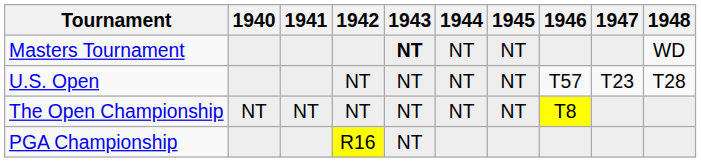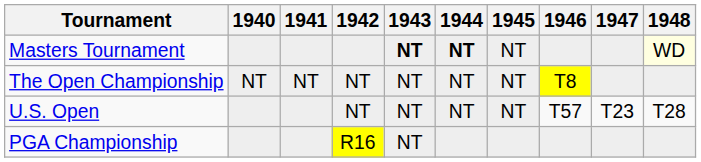 <table class="wikitable" style="font-size:95%;text-align:center;">
 <tr>
 <th>Tournament</th>
 <th>1940</th>
 <th>1941</th>
 <th>1942</th>
 <th>1943</th>
 <th>1944</th>
 <th>1945</th>
 <th>1946</th>
 <th>1947</th>
 <th>1948</th>
 </tr>
 <tr>
 <td align=left><a href='#'>Masters Tournament</a></td>
 <td style="background:#eeeeee;"></td>
 <td style="background:#eeeeee;"></td>
 <td style="background:#eeeeee;"></td>
 <td style="background:#eeeeee;"><strong>NT</strong></td>
-<td style="background:#eeeeee;">NT</td>
+<td style="background:#eeeeee;"><strong>NT</strong></td>
 <td style="background:#eeeeee;">NT</td>
 <td style="background:#eeeeee;"></td>
 <td style="background:#eeeeee;"></td>
-<td>WD</td>
+<td style="background: lightyellow;">WD</td>
+</tr>
+<tr>
+<td align=left><a href='#'>The Open Championship</a></td>
+<td style="background:#eeeeee;">NT</td>
+<td style="background:#eeeeee;">NT</td>
+<td style="background:#eeeeee;">NT</td>
+<td style="background:#eeeeee;">NT</td>
+<td style="background:#eeeeee;">NT</td>
+<td style="background:#eeeeee;">NT</td>
+<td style="background:yellow;">T8</td>
+<td style="background:#eeeeee;"></td>
+<td style="background:#eeeeee;"></td>
 </tr>
 <tr>
 <td align=left><a href='#'>U.S. Open</a></td>
 <td style="background:#eeeeee;"></td>
 <td style="background:#eeeeee;"></td>
 <td style="background:#eeeeee;">NT</td>
 <td style="background:#eeeeee;">NT</td>
 <td style="background:#eeeeee;">NT</td>
 <td style="background:#eeeeee;">NT</td>
 <td>T57</td>
 <td>T23</td>
 <td>T28</td>
 </tr>
 <tr>
-<td align=left><a href='#'>The Open Championship</a></td>
-<td style="background:#eeeeee;">NT</td>
-<td style="background:#eeeeee;">NT</td>
-<td style="background:#eeeeee;">NT</td>
-<td style="background:#eeeeee;">NT</td>
-<td style="background:#eeeeee;">NT</td>
-<td style="background:#eeeeee;">NT</td>
-<td style="background:yellow;">T8</td>
-<td style="background:#eeeeee;"></td>
-<td style="background:#eeeeee;"></td>
-</tr>
-<tr>
 <td align=left><a href='#'>PGA Championship</a></td>
 <td style="background:#eeeeee;"></td>
 <td style="background:#eeeeee;"></td>
 <td style="background:yellow;">R16</td>
 <td style="background:#eeeeee;">NT</td>
 <td style="background:#eeeeee;"></td>
 <td style="background:#eeeeee;"></td>
 <td style="background:#eeeeee;"></td>
 <td style="background:#eeeeee;"></td>
 <td style="background:#eeeeee;"></td>
 </tr>
 </table>
